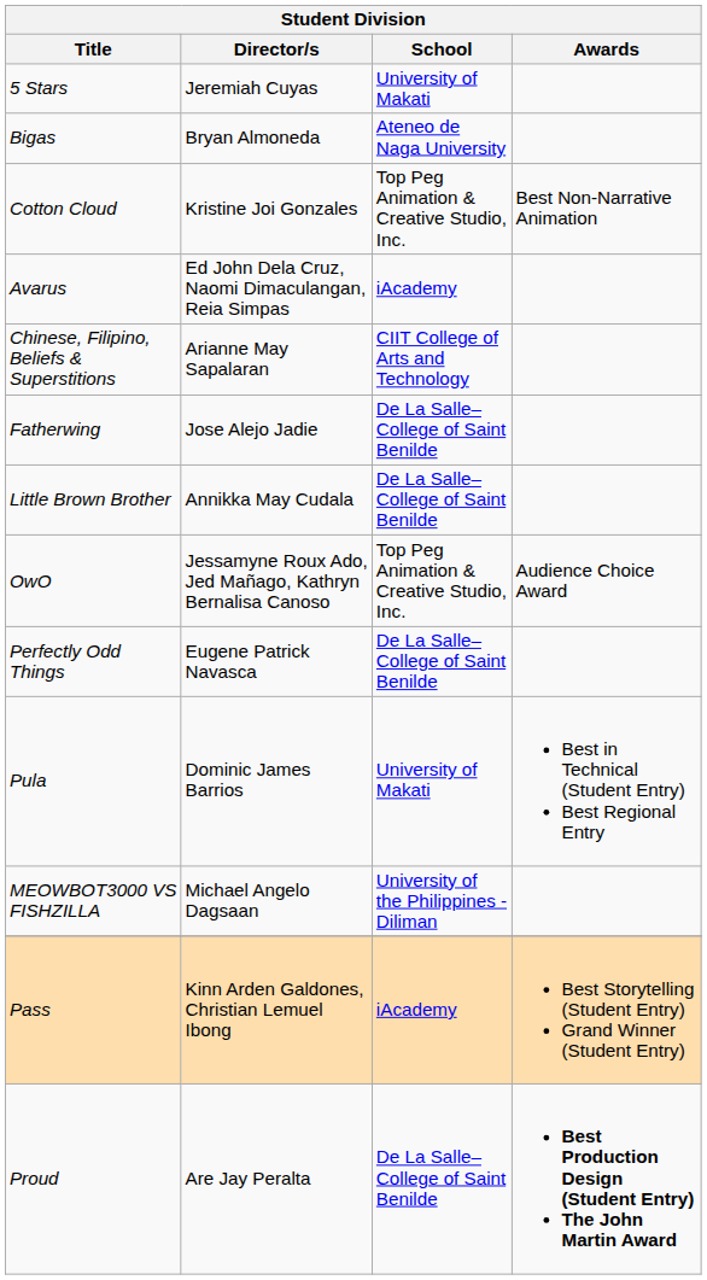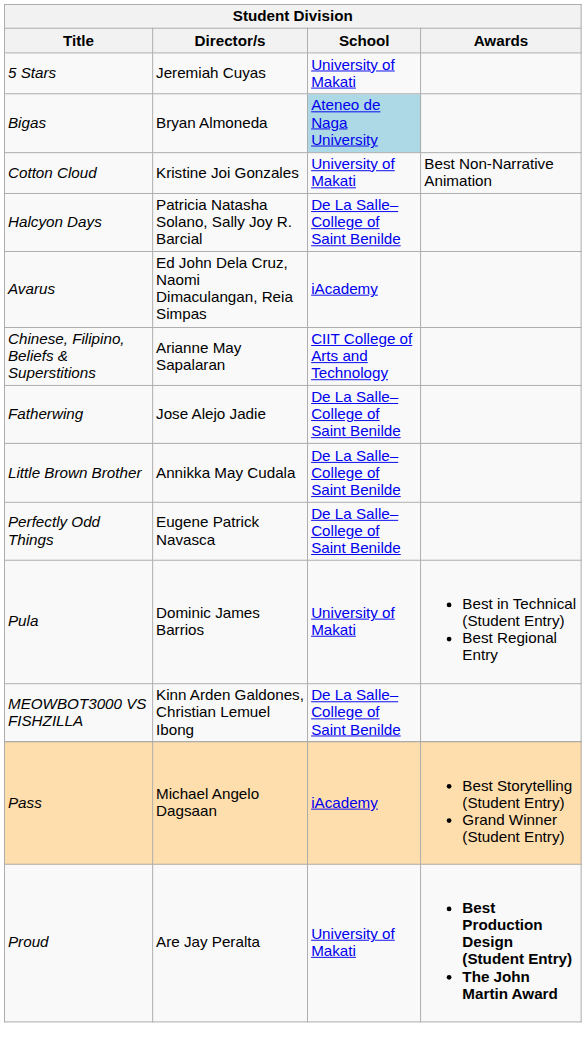 <table class="sortable wikitable">
 <tr>
 <th colspan="4" align="center">Student Division</th>
 </tr>
 <tr>
 <th>Title</th>
 <th>Director/s</th>
 <th>School</th>
 <th>Awards</th>
 </tr>
 <tr>
 <td><em>5 Stars</em></td>
 <td>Jeremiah Cuyas</td>
 <td><a href='#'>University of Makati</a></td>
 <td></td>
 </tr>
 <tr>
 <td><em>Bigas</em></td>
 <td>Bryan Almoneda</td>
-<td><a href='#'>Ateneo de Naga University</a></td>
+<td style="background: lightblue;"><a href='#'>Ateneo de Naga University</a></td>
 <td></td>
 </tr>
 <tr>
 <td><em>Cotton Cloud</em></td>
 <td>Kristine Joi Gonzales</td>
-<td>Top Peg Animation & Creative Studio, Inc.</td>
+<td><a href='#'>University of Makati</a></td>
 <td>Best Non-Narrative Animation</td>
+</tr>
+<tr>
+<td><em>Halcyon Days</em></td>
+<td>Patricia Natasha Solano, Sally Joy R. Barcial</td>
+<td><a href='#'>De La Salle–College of Saint Benilde</a></td>
+<td></td>
 </tr>
 <tr>
 <td><em>Avarus</em></td>
 <td>Ed John Dela Cruz, Naomi Dimaculangan, Reia Simpas</td>
 <td><a href='#'>iAcademy</a></td>
 <td></td>
 </tr>
 <tr>
 <td><em>Chinese, Filipino, Beliefs & Superstitions</em></td>
 <td>Arianne May Sapalaran</td>
 <td><a href='#'>CIIT College of Arts and Technology</a></td>
 <td></td>
 </tr>
 <tr>
 <td><em>Fatherwing</em></td>
 <td>Jose Alejo Jadie</td>
 <td><a href='#'>De La Salle–College of Saint Benilde</a></td>
 <td></td>
 </tr>
 <tr>
 <td><em>Little Brown Brother</em></td>
 <td>Annikka May Cudala</td>
 <td><a href='#'>De La Salle–College of Saint Benilde</a></td>
 <td></td>
 </tr>
 <tr>
-<td><em>OwO</em></td>
-<td>Jessamyne Roux Ado, Jed Mañago, Kathryn Bernalisa Canoso</td>
-<td>Top Peg Animation & Creative Studio, Inc.</td>
-<td>Audience Choice Award</td>
-</tr>
-<tr>
 <td><em>Perfectly Odd Things</em></td>
 <td>Eugene Patrick Navasca</td>
 <td><a href='#'>De La Salle–College of Saint Benilde</a></td>
 <td></td>
 </tr>
 <tr>
 <td><em>Pula</em></td>
 <td>Dominic James Barrios</td>
 <td><a href='#'>University of Makati</a></td>
 <td><br><ul><li>Best in Technical (Student Entry)</li><li>Best Regional Entry</li></ul></td>
 </tr>
 <tr>
 <td><em>MEOWBOT3000 VS FISHZILLA</em></td>
-<td>Michael Angelo Dagsaan</td>
-<td><a href='#'>University of the Philippines - Diliman</a></td>
+<td>Kinn Arden Galdones, Christian Lemuel Ibong</td>
+<td><a href='#'>De La Salle–College of Saint Benilde</a></td>
 <td></td>
 </tr>
 <tr>
 </tr>
 <tr style="background:#FFDEAD;">
 <td><em>Pass</em></td>
-<td>Kinn Arden Galdones, Christian Lemuel Ibong</td>
+<td>Michael Angelo Dagsaan</td>
 <td><a href='#'>iAcademy</a></td>
 <td><br><ul><li>Best Storytelling (Student Entry)</li><li>Grand Winner (Student Entry)</li></ul></td>
 </tr>
 <tr>
 <td><em>Proud</em></td>
 <td>Are Jay Peralta</td>
-<td><a href='#'>De La Salle–College of Saint Benilde</a></td>
+<td><a href='#'>University of Makati</a></td>
 <td><strong><br><ul><li>Best Production Design (Student Entry)</li><li>The John Martin Award</li></ul></strong></td>
 </tr>
 </table>
